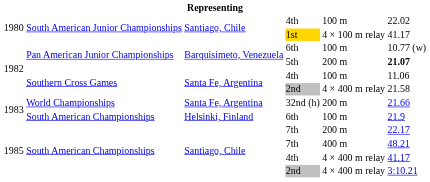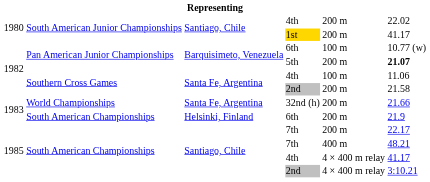 <table>
 <tr>
 <th colspan="6">Representing </th>
 </tr>
 <tr>
 <td rowspan=2>1980</td>
 <td rowspan=2><a href='#'>South American Junior Championships</a></td>
 <td rowspan=2><a href='#'>Santiago, Chile</a></td>
 <td>4th</td>
-<td>100 m</td>
+<td>200 m</td>
 <td>22.02</td>
 </tr>
 <tr>
 <td bgcolor=gold>1st</td>
-<td>4 × 100 m relay</td>
+<td>200 m</td>
 <td>41.17</td>
 </tr>
 <tr>
 <td rowspan=4>1982</td>
 <td rowspan=2><a href='#'>Pan American Junior Championships</a></td>
 <td rowspan=2><a href='#'>Barquisimeto, Venezuela</a></td>
 <td>6th</td>
 <td>100 m</td>
 <td>10.77 (w)</td>
 </tr>
 <tr>
 <td>5th</td>
 <td>200 m</td>
 <td><strong>21.07</strong></td>
 </tr>
 <tr>
 <td rowspan=2><a href='#'>Southern Cross Games</a></td>
 <td rowspan=2><a href='#'>Santa Fe, Argentina</a></td>
 <td>4th</td>
 <td>100 m</td>
 <td>11.06</td>
 </tr>
 <tr>
 <td bgcolor=silver>2nd</td>
-<td>4 × 400 m relay</td>
+<td>200 m</td>
 <td>21.58</td>
 </tr>
 <tr>
 <td rowspan=2>1983</td>
 <td><a href='#'>World Championships</a></td>
 <td><a href='#'>Santa Fe, Argentina</a></td>
 <td>32nd (h)</td>
 <td>200 m</td>
 <td><a href='#'>21.66</a></td>
 </tr>
 <tr>
 <td><a href='#'>South American Championships</a></td>
 <td><a href='#'>Helsinki, Finland</a></td>
 <td>6th</td>
-<td>100 m</td>
+<td>200 m</td>
 <td><a href='#'>21.9</a></td>
 </tr>
 <tr>
 <td rowspan=4>1985</td>
 <td rowspan=4><a href='#'>South American Championships</a></td>
 <td rowspan=4><a href='#'>Santiago, Chile</a></td>
 <td>7th</td>
 <td>200 m</td>
 <td><a href='#'>22.17</a></td>
 </tr>
 <tr>
 <td>7th</td>
 <td>400 m</td>
 <td><a href='#'>48.21</a></td>
 </tr>
 <tr>
 <td>4th</td>
 <td>4 × 400 m relay</td>
 <td><a href='#'>41.17</a></td>
 </tr>
 <tr>
 <td bgcolor=silver>2nd</td>
 <td>4 × 400 m relay</td>
 <td><a href='#'>3:10.21</a></td>
 </tr>
 </table>
